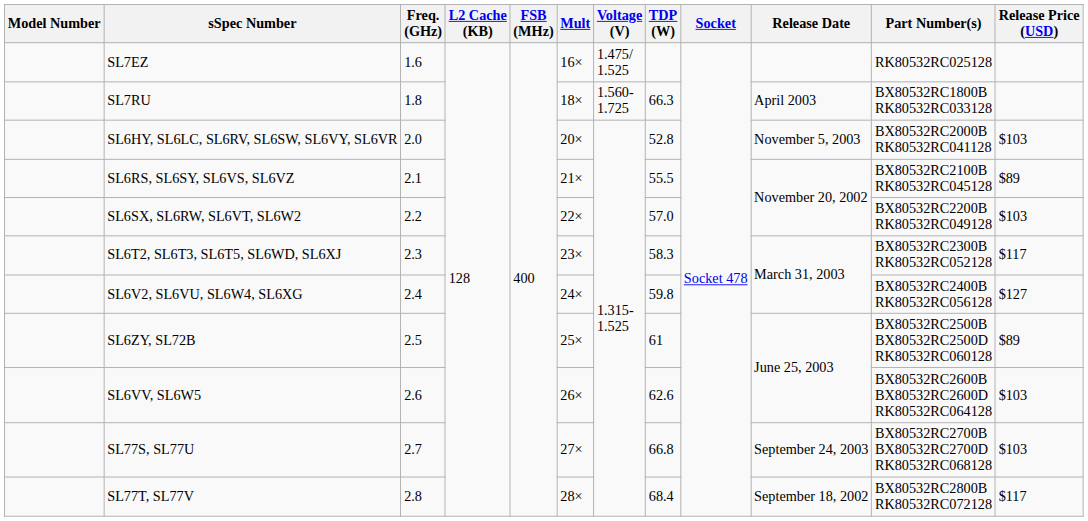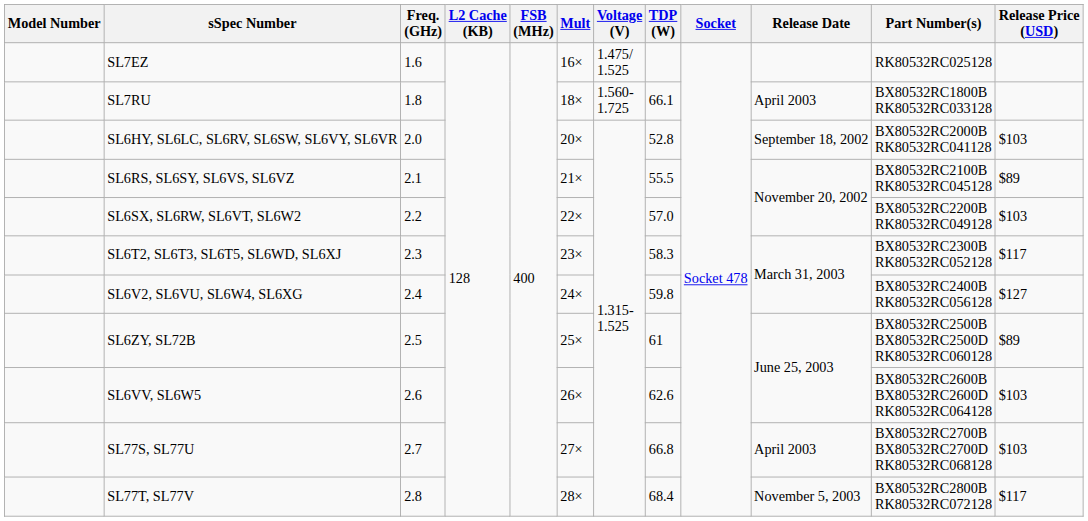 <table class="wikitable">
 <tr>
 <th>Model Number</th>
 <th>sSpec Number</th>
 <th>Freq.<br>(GHz)</th>
 <th><a href='#'>L2 Cache</a><br>(KB)</th>
 <th><a href='#'>FSB</a><br>(MHz)</th>
 <th><a href='#'>Mult</a></th>
 <th><a href='#'>Voltage</a><br>(V)</th>
 <th><a href='#'>TDP</a><br>(W)</th>
 <th><a href='#'>Socket</a></th>
 <th>Release Date</th>
 <th>Part Number(s)</th>
 <th>Release Price<br>(<a href='#'>USD</a>)</th>
 </tr>
 <tr>
 <td></td>
 <td>SL7EZ</td>
 <td>1.6</td>
 <td rowspan="11">128</td>
 <td rowspan="11">400</td>
 <td>16×</td>
 <td>1.475/<br>1.525</td>
 <td></td>
 <td rowspan="11"><a href='#'>Socket 478</a></td>
 <td></td>
 <td>RK80532RC025128</td>
 <td></td>
 </tr>
 <tr>
 <td></td>
 <td>SL7RU</td>
 <td>1.8</td>
 <td>18×</td>
 <td>1.560-<br>1.725</td>
-<td>66.3</td>
+<td>66.1</td>
 <td>April 2003</td>
 <td>BX80532RC1800B<br>RK80532RC033128</td>
 <td></td>
 </tr>
 <tr>
 <td></td>
 <td>SL6HY, SL6LC, SL6RV, SL6SW, SL6VY, SL6VR</td>
 <td>2.0</td>
 <td>20×</td>
 <td rowspan="9">1.315-<br>1.525</td>
 <td>52.8</td>
-<td>November 5, 2003</td>
+<td>September 18, 2002</td>
 <td>BX80532RC2000B<br>RK80532RC041128</td>
 <td>$103</td>
 </tr>
 <tr>
 <td></td>
 <td>SL6RS, SL6SY, SL6VS, SL6VZ</td>
 <td>2.1</td>
 <td>21×</td>
 <td>55.5</td>
 <td rowspan="2">November 20, 2002</td>
 <td>BX80532RC2100B<br>RK80532RC045128</td>
 <td>$89</td>
 </tr>
 <tr>
 <td></td>
 <td>SL6SX, SL6RW, SL6VT, SL6W2</td>
 <td>2.2</td>
 <td>22×</td>
 <td>57.0</td>
 <td>BX80532RC2200B<br>RK80532RC049128</td>
 <td>$103</td>
 </tr>
 <tr>
 <td></td>
 <td>SL6T2, SL6T3, SL6T5, SL6WD, SL6XJ</td>
 <td>2.3</td>
 <td>23×</td>
 <td>58.3</td>
 <td rowspan="2">March 31, 2003</td>
 <td>BX80532RC2300B<br>RK80532RC052128</td>
 <td>$117</td>
 </tr>
 <tr>
 <td></td>
 <td>SL6V2, SL6VU, SL6W4, SL6XG</td>
 <td>2.4</td>
 <td>24×</td>
 <td>59.8</td>
 <td>BX80532RC2400B<br>RK80532RC056128</td>
 <td>$127</td>
 </tr>
 <tr>
 <td></td>
 <td>SL6ZY, SL72B</td>
 <td>2.5</td>
 <td>25×</td>
 <td>61</td>
 <td rowspan="2">June 25, 2003</td>
 <td>BX80532RC2500B<br>BX80532RC2500D<br>RK80532RC060128</td>
 <td>$89</td>
 </tr>
 <tr>
 <td></td>
 <td>SL6VV, SL6W5</td>
 <td>2.6</td>
 <td>26×</td>
 <td>62.6</td>
 <td>BX80532RC2600B<br>BX80532RC2600D<br>RK80532RC064128</td>
 <td>$103</td>
 </tr>
 <tr>
 <td></td>
 <td>SL77S, SL77U</td>
 <td>2.7</td>
 <td>27×</td>
 <td>66.8</td>
-<td>September 24, 2003</td>
+<td>April 2003</td>
 <td>BX80532RC2700B<br>BX80532RC2700D<br>RK80532RC068128</td>
 <td>$103</td>
 </tr>
 <tr>
 <td></td>
 <td>SL77T, SL77V</td>
 <td>2.8</td>
 <td>28×</td>
 <td>68.4</td>
-<td>September 18, 2002</td>
+<td>November 5, 2003</td>
 <td>BX80532RC2800B<br>RK80532RC072128</td>
 <td>$117</td>
 </tr>
 </table>
